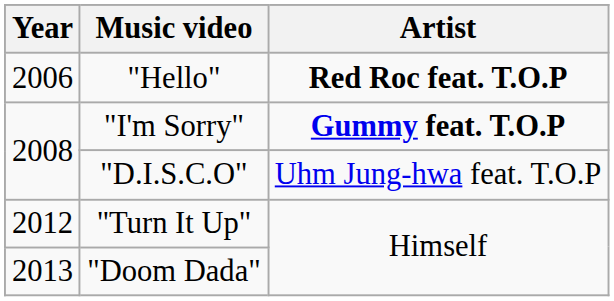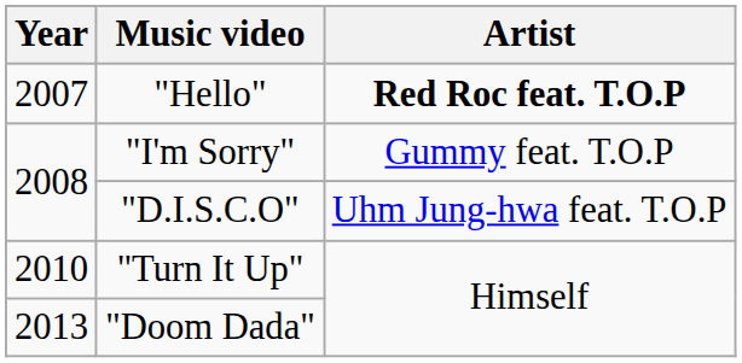 <table class="wikitable" style="text-align: center">
 <tr>
 <th>Year</th>
 <th>Music video</th>
 <th>Artist</th>
 </tr>
 <tr>
-<td>2006</td>
+<td>2007</td>
 <td>"Hello"</td>
 <td><strong>Red Roc feat. T.O.P</strong></td>
 </tr>
 <tr>
 <td rowspan="2">2008</td>
 <td>"I'm Sorry"</td>
-<td><strong><a href='#'>Gummy</a> feat. T.O.P</strong></td>
+<td><a href='#'>Gummy</a> feat. T.O.P</td>
 </tr>
 <tr>
 <td>"D.I.S.C.O"</td>
 <td><a href='#'>Uhm Jung-hwa</a> feat. T.O.P</td>
 </tr>
 <tr>
-<td>2012</td>
+<td>2010</td>
 <td>"Turn It Up"</td>
 <td rowspan="2">Himself</td>
 </tr>
 <tr>
 <td>2013</td>
 <td>"Doom Dada"</td>
 </tr>
 </table>
